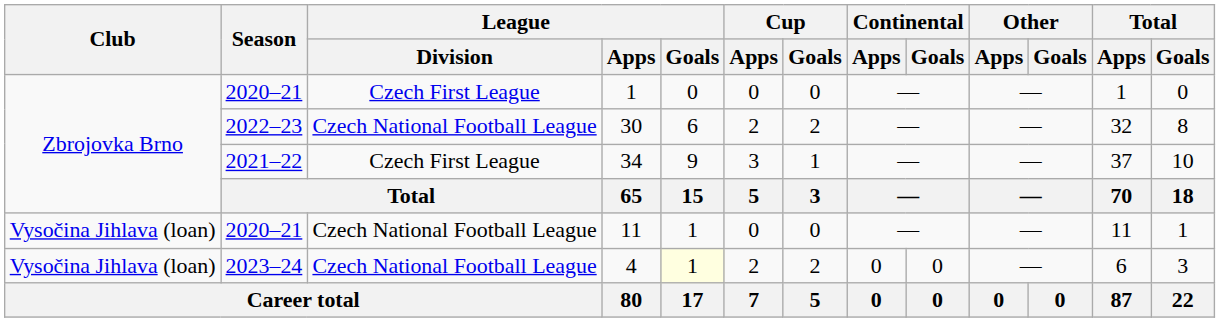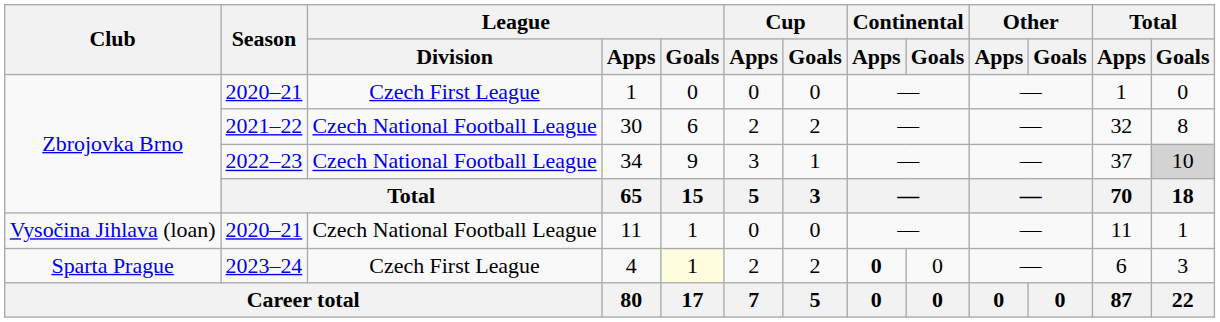 <table class="wikitable" style="text-align:center">
 <tr>
 <th rowspan="2">Club</th>
 <th rowspan="2">Season</th>
 <th colspan="3">League</th>
 <th colspan="2">Cup</th>
 <th colspan="2">Continental</th>
 <th colspan="2">Other</th>
 <th colspan="2">Total</th>
 </tr>
 <tr>
 <th>Division</th>
 <th>Apps</th>
 <th>Goals</th>
 <th>Apps</th>
 <th>Goals</th>
 <th>Apps</th>
 <th>Goals</th>
 <th>Apps</th>
 <th>Goals</th>
 <th>Apps</th>
 <th>Goals</th>
 </tr>
 <tr>
 <td rowspan="4"><a href='#'>Zbrojovka Brno</a></td>
 <td><a href='#'>2020–21</a></td>
 <td><a href='#'>Czech First League</a></td>
 <td>1</td>
 <td>0</td>
 <td>0</td>
 <td>0</td>
 <td colspan="2">—</td>
 <td colspan="2">—</td>
 <td>1</td>
 <td>0</td>
 </tr>
 <tr>
-<td><a href='#'>2022–23</a></td>
+<td><a href='#'>2021–22</a></td>
 <td><a href='#'>Czech National Football League</a></td>
 <td>30</td>
 <td>6</td>
 <td>2</td>
 <td>2</td>
 <td colspan="2">—</td>
 <td colspan="2">—</td>
 <td>32</td>
 <td>8</td>
 </tr>
 <tr>
-<td><a href='#'>2021–22</a></td>
-<td>Czech First League</td>
+<td><a href='#'>2022–23</a></td>
+<td><a href='#'>Czech National Football League</a></td>
 <td>34</td>
 <td>9</td>
 <td>3</td>
 <td>1</td>
 <td colspan="2">—</td>
 <td colspan="2">—</td>
 <td>37</td>
-<td>10</td>
+<td style="background: lightgrey;">10</td>
 </tr>
 <tr>
 <th colspan="2">Total</th>
 <th>65</th>
 <th>15</th>
 <th>5</th>
 <th>3</th>
 <th colspan="2">—</th>
 <th colspan="2">—</th>
 <th>70</th>
 <th>18</th>
 </tr>
 <tr>
 <td><a href='#'>Vysočina Jihlava</a> (loan)</td>
 <td><a href='#'>2020–21</a></td>
 <td>Czech National Football League</td>
 <td>11</td>
 <td>1</td>
 <td>0</td>
 <td>0</td>
 <td colspan="2">—</td>
 <td colspan="2">—</td>
 <td>11</td>
 <td>1</td>
 </tr>
 <tr>
-<td><a href='#'>Vysočina Jihlava</a> (loan)</td>
+<td><a href='#'>Sparta Prague</a></td>
 <td><a href='#'>2023–24</a></td>
-<td><a href='#'>Czech National Football League</a></td>
+<td>Czech First League</td>
 <td>4</td>
 <td style="background: lightyellow;">1</td>
 <td>2</td>
 <td>2</td>
-<td>0</td>
+<td><strong>0</strong></td>
 <td>0</td>
 <td colspan="2">—</td>
 <td>6</td>
 <td>3</td>
 </tr>
 <tr>
 <th colspan="3">Career total</th>
 <th>80</th>
 <th>17</th>
 <th>7</th>
 <th>5</th>
 <th>0</th>
 <th>0</th>
 <th>0</th>
 <th>0</th>
 <th>87</th>
 <th>22</th>
 </tr>
 </table>
